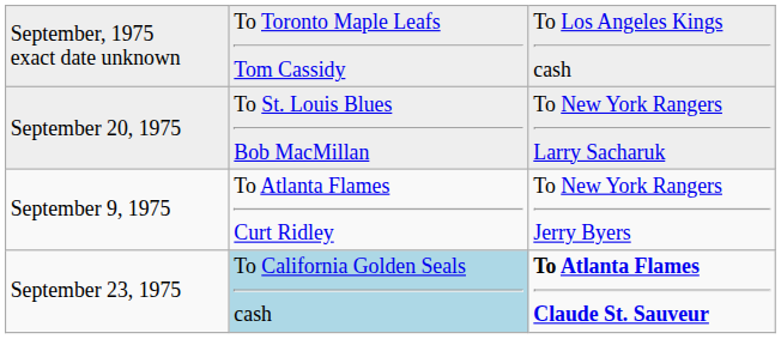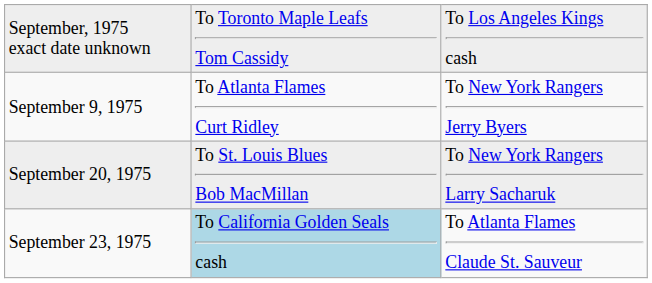 <table class="wikitable" style="border:1px solid #999; width:580px;">
 <tr style="background:#eee;">
 <td>September, 1975<br>exact date unknown</td>
 <td valign="top">To <a href='#'>Toronto Maple Leafs</a><hr><a href='#'>Tom Cassidy</a></td>
 <td valign="top">To <a href='#'>Los Angeles Kings</a><hr>cash</td>
+</tr>
+<tr>
+<td>September 9, 1975</td>
+<td valign="top">To <a href='#'>Atlanta Flames</a><hr><a href='#'>Curt Ridley</a></td>
+<td valign="top">To <a href='#'>New York Rangers</a><hr><a href='#'>Jerry Byers</a></td>
 </tr>
 <tr style="background:#eee;">
 <td>September 20, 1975</td>
 <td valign="top">To <a href='#'>St. Louis Blues</a><hr><a href='#'>Bob MacMillan</a></td>
 <td valign="top">To <a href='#'>New York Rangers</a><hr><a href='#'>Larry Sacharuk</a></td>
 </tr>
 <tr>
-<td>September 9, 1975</td>
-<td valign="top">To <a href='#'>Atlanta Flames</a><hr><a href='#'>Curt Ridley</a></td>
-<td valign="top">To <a href='#'>New York Rangers</a><hr><a href='#'>Jerry Byers</a></td>
-</tr>
-<tr>
 <td>September 23, 1975</td>
 <td valign="top" style="background: lightblue;">To <a href='#'>California Golden Seals</a><hr>cash</td>
-<td valign="top"><strong>To <a href='#'>Atlanta Flames</a><hr><a href='#'>Claude St. Sauveur</a></strong></td>
+<td valign="top">To <a href='#'>Atlanta Flames</a><hr><a href='#'>Claude St. Sauveur</a></td>
 </tr>
 </table>
